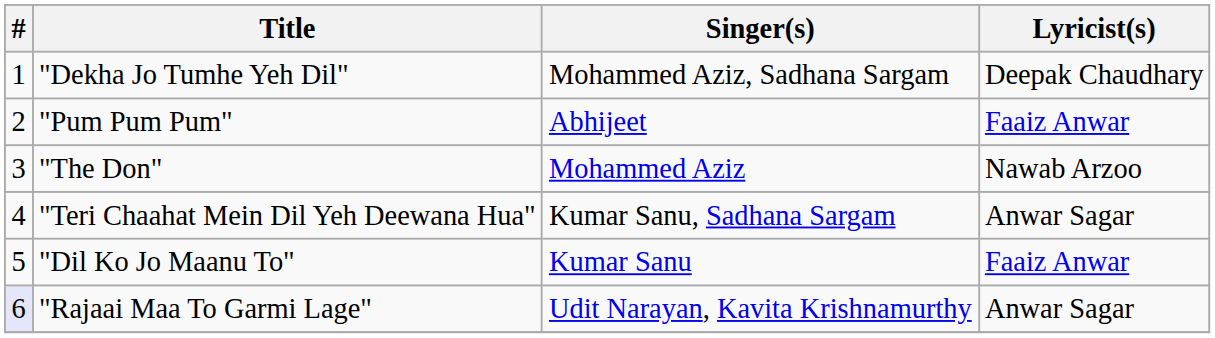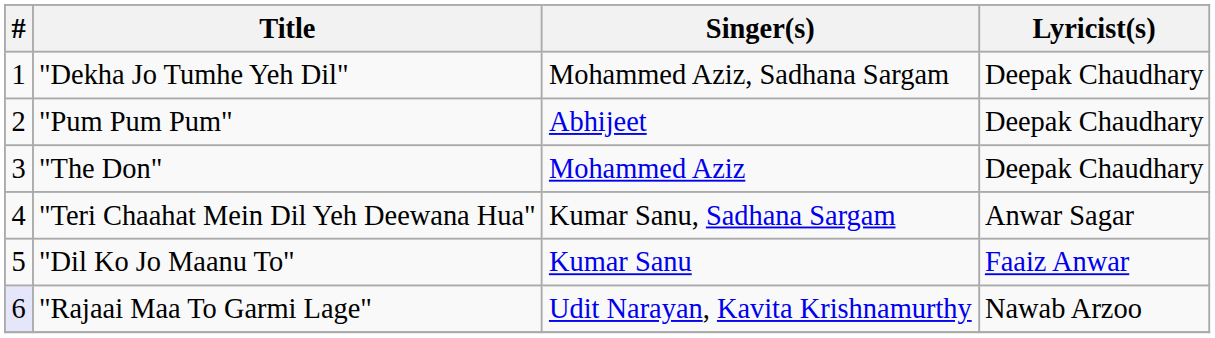 <table class="wikitable" style="font-size:95%;">
 <tr>
 <th>#</th>
 <th>Title</th>
 <th>Singer(s)</th>
 <th>Lyricist(s)</th>
 </tr>
 <tr>
 <td>1</td>
 <td>"Dekha Jo Tumhe Yeh Dil"</td>
 <td>Mohammed Aziz, Sadhana Sargam</td>
 <td>Deepak Chaudhary</td>
 </tr>
 <tr>
 <td>2</td>
 <td>"Pum Pum Pum"</td>
 <td><a href='#'>Abhijeet</a></td>
-<td><a href='#'>Faaiz Anwar</a></td>
+<td>Deepak Chaudhary</td>
 </tr>
 <tr>
 <td>3</td>
 <td>"The Don"</td>
 <td><a href='#'>Mohammed Aziz</a></td>
-<td>Nawab Arzoo</td>
+<td>Deepak Chaudhary</td>
 </tr>
 <tr>
 <td>4</td>
 <td>"Teri Chaahat Mein Dil Yeh Deewana Hua"</td>
 <td>Kumar Sanu, <a href='#'>Sadhana Sargam</a></td>
 <td>Anwar Sagar</td>
 </tr>
 <tr>
 <td>5</td>
 <td>"Dil Ko Jo Maanu To"</td>
 <td><a href='#'>Kumar Sanu</a></td>
 <td><a href='#'>Faaiz Anwar</a></td>
 </tr>
 <tr>
 <td style="background: lavender;">6</td>
 <td>"Rajaai Maa To Garmi Lage"</td>
 <td><a href='#'>Udit Narayan</a>, <a href='#'>Kavita Krishnamurthy</a></td>
-<td>Anwar Sagar</td>
+<td>Nawab Arzoo</td>
 </tr>
 <tr>
 </tr>
 </table>
